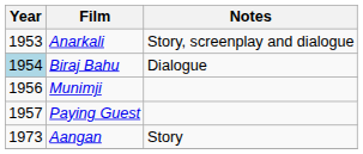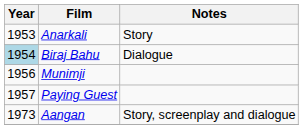 <table class="wikitable sortable">
 <tr>
 <th>Year</th>
 <th>Film</th>
 <th>Notes</th>
 </tr>
 <tr>
 <td>1953</td>
 <td><em><a href='#'>Anarkali</a></em></td>
-<td>Story, screenplay and dialogue</td>
+<td>Story</td>
 </tr>
 <tr>
 <td style="background: lightblue;">1954</td>
 <td><em><a href='#'>Biraj Bahu</a></em></td>
 <td>Dialogue</td>
 </tr>
 <tr>
 <td>1956</td>
 <td><em><a href='#'>Munimji</a></em></td>
 <td></td>
 </tr>
 <tr>
 <td>1957</td>
 <td><em><a href='#'>Paying Guest</a></em></td>
 <td></td>
 </tr>
 <tr>
 <td>1973</td>
 <td><em><a href='#'>Aangan</a></em></td>
-<td>Story</td>
+<td>Story, screenplay and dialogue</td>
 </tr>
 <tr>
 </tr>
 </table>
